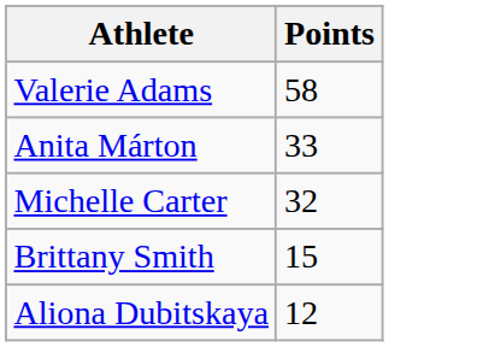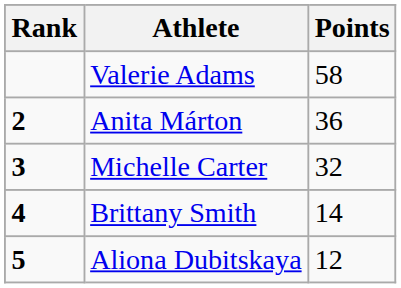 <table class="wikitable" style="border-collapse: collapse; font-size: 95%;">
 <tr>
+<th>Rank</th>
 <th>Athlete</th>
 <th>Points</th>
 </tr>
 <tr>
+<td></td>
 <td><a href='#'>Valerie Adams</a></td>
 <td>58</td>
 </tr>
 <tr>
+<td><strong>2</strong></td>
 <td><a href='#'>Anita Márton</a></td>
-<td>33</td>
+<td>36</td>
 </tr>
 <tr>
+<td><strong>3</strong></td>
 <td><a href='#'>Michelle Carter</a></td>
 <td>32</td>
 </tr>
 <tr>
+<td><strong>4</strong></td>
 <td><a href='#'>Brittany Smith</a></td>
-<td>15</td>
+<td>14</td>
 </tr>
 <tr>
+<td><strong>5</strong></td>
 <td><a href='#'>Aliona Dubitskaya</a></td>
 <td>12</td>
 </tr>
 </table>
